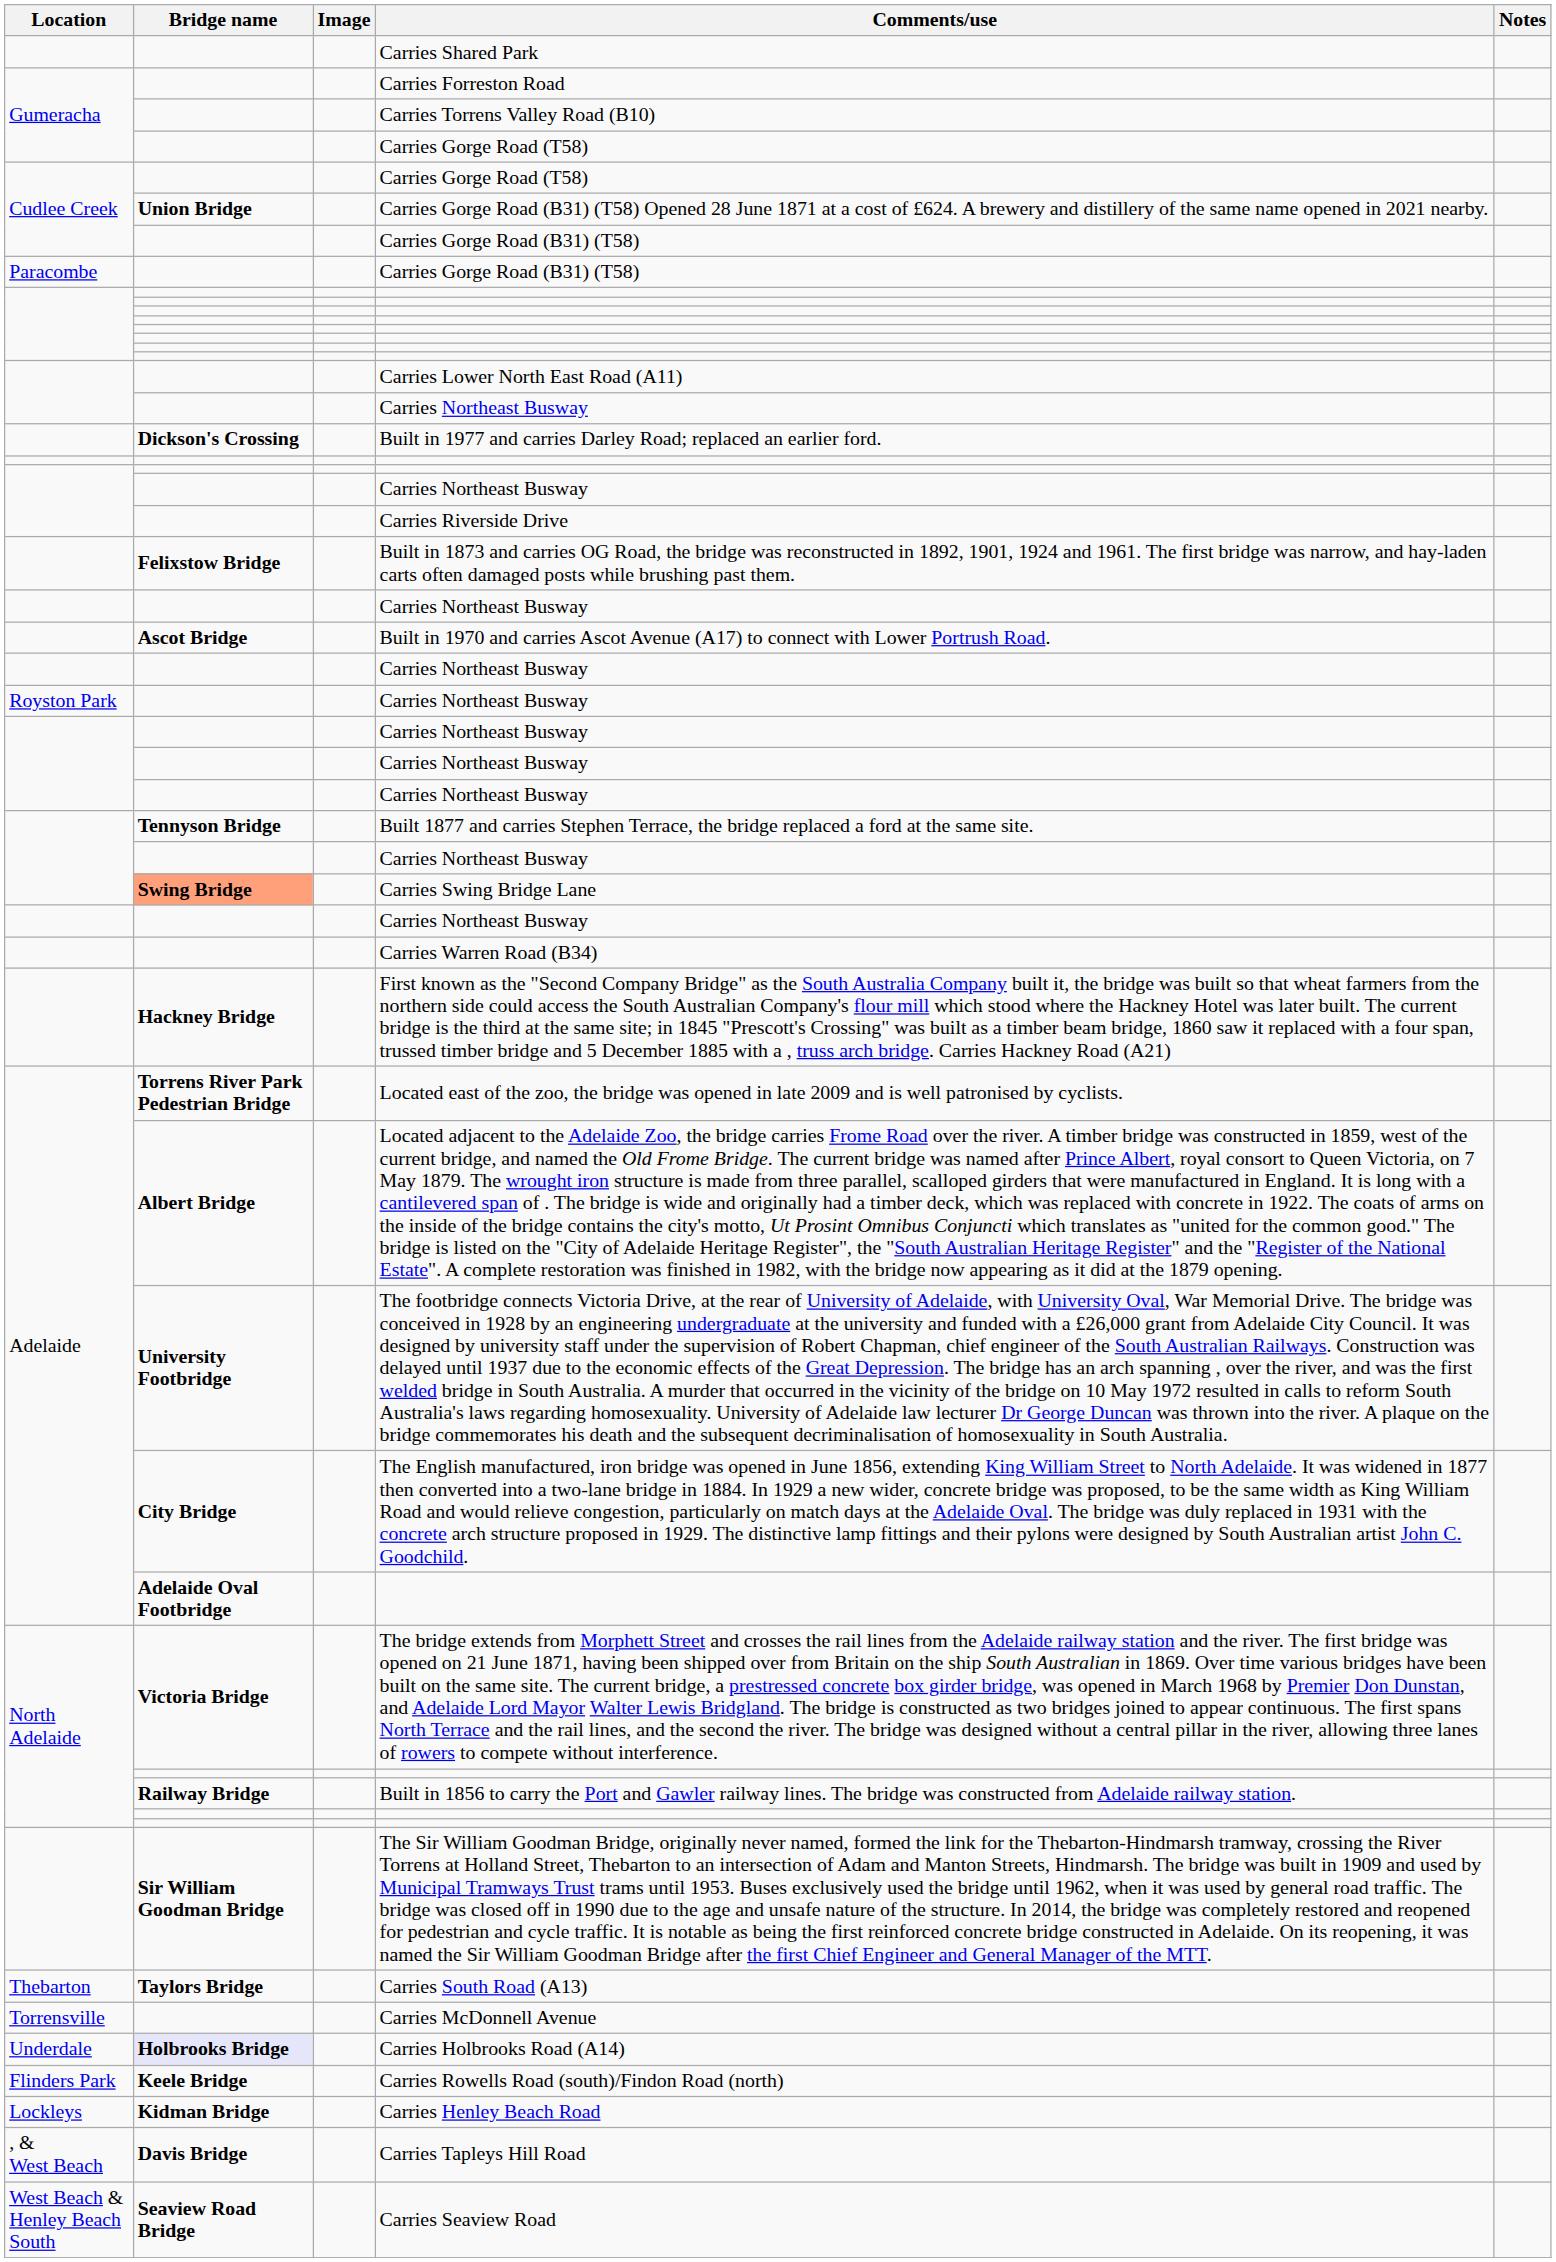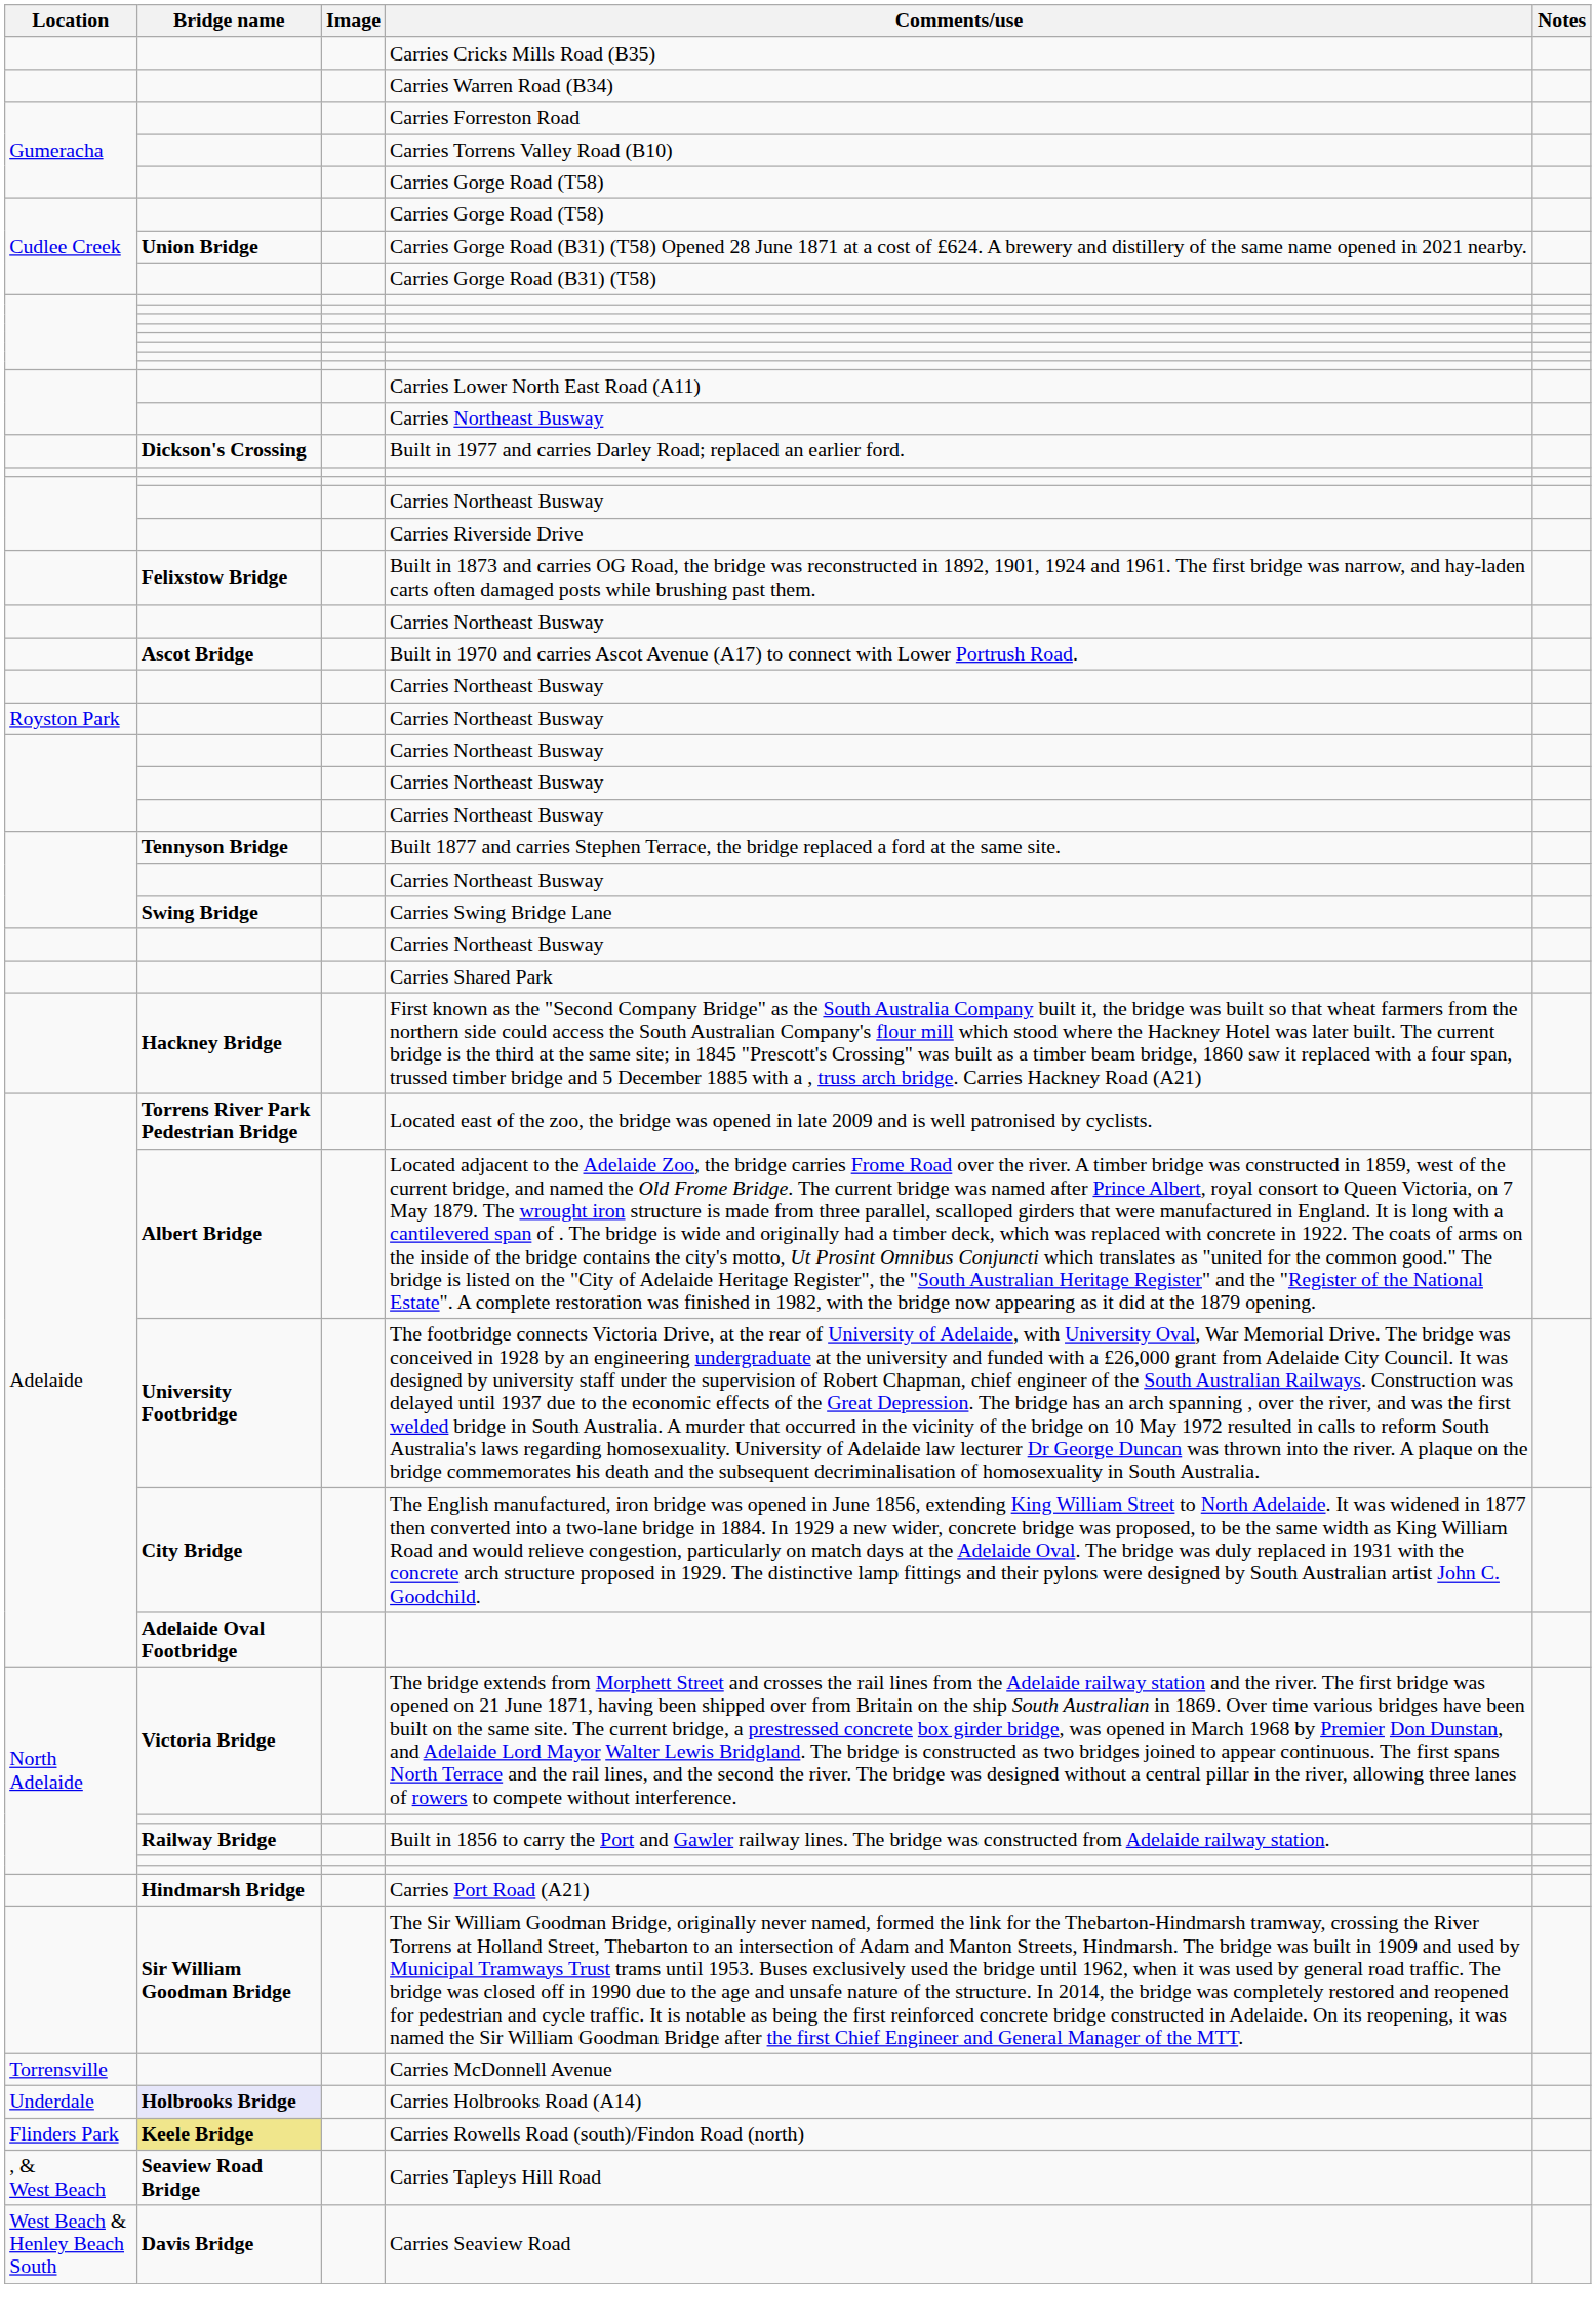 <table class="wikitable">
 <tr>
 <th width="100pt">Location</th>
 <th width="150pt">Bridge name</th>
 <th>Image</th>
 <th width="1050pt">Comments/use</th>
 <th>Notes</th>
 </tr>
 <tr>
 <td></td>
 <td></td>
 <td></td>
-<td>Carries Shared Park</td>
+<td>Carries Cricks Mills Road (B35) </td>
+<td></td>
+</tr>
+<tr>
+<td></td>
+<td></td>
+<td></td>
+<td>Carries Warren Road (B34) </td>
 <td></td>
 </tr>
 <tr>
 <td rowspan=3><a href='#'>Gumeracha</a></td>
 <td></td>
 <td></td>
 <td>Carries Forreston Road</td>
 <td></td>
 </tr>
 <tr>
 <td></td>
 <td></td>
 <td>Carries Torrens Valley Road (B10) </td>
 <td></td>
 </tr>
 <tr>
 <td></td>
 <td></td>
 <td>Carries Gorge Road (T58) </td>
 <td></td>
 </tr>
 <tr>
 <td rowspan=3><a href='#'>Cudlee Creek</a></td>
 <td></td>
 <td></td>
 <td>Carries Gorge Road (T58) </td>
 <td></td>
 </tr>
 <tr>
 <td><strong>Union Bridge</strong></td>
 <td></td>
 <td>Carries Gorge Road (B31) (T58)   Opened 28 June 1871 at a cost of £624. A brewery and distillery of the same name opened in 2021 nearby.</td>
 <td></td>
 </tr>
 <tr>
-<td></td>
-<td></td>
-<td>Carries Gorge Road (B31) (T58) </td>
-<td></td>
-</tr>
-<tr>
-<td><a href='#'>Paracombe</a></td>
 <td></td>
 <td></td>
 <td>Carries Gorge Road (B31) (T58) </td>
 <td></td>
 </tr>
 <tr>
 <td rowspan=8></td>
 <td></td>
 <td></td>
 <td></td>
 <td></td>
 </tr>
 <tr>
 <td></td>
 <td></td>
 <td></td>
 <td></td>
 </tr>
 <tr>
 <td></td>
 <td></td>
 <td></td>
 <td></td>
 </tr>
 <tr>
 <td></td>
 <td></td>
 <td></td>
 <td></td>
 </tr>
 <tr>
 <td></td>
 <td></td>
 <td></td>
 <td></td>
 </tr>
 <tr>
 <td></td>
 <td></td>
 <td></td>
 <td></td>
 </tr>
 <tr>
 <td></td>
 <td></td>
 <td></td>
 <td></td>
 </tr>
 <tr>
 <td></td>
 <td></td>
 <td></td>
 <td></td>
 </tr>
 <tr>
 <td rowspan=2></td>
 <td></td>
 <td></td>
 <td>Carries Lower North East Road (A11) </td>
 <td></td>
 </tr>
 <tr>
 <td></td>
 <td></td>
 <td>Carries <a href='#'>Northeast Busway</a></td>
 <td></td>
 </tr>
 <tr>
 <td></td>
 <td><strong>Dickson's Crossing</strong></td>
 <td></td>
 <td>Built in 1977 and carries Darley Road; replaced an earlier ford.</td>
 <td></td>
 </tr>
 <tr>
 <td></td>
 <td></td>
 <td></td>
 <td></td>
 <td></td>
 </tr>
 <tr>
 <td rowspan=3></td>
 <td></td>
 <td></td>
 <td></td>
 <td></td>
 </tr>
 <tr>
 <td></td>
 <td></td>
 <td>Carries Northeast Busway</td>
 <td></td>
 </tr>
 <tr>
 <td></td>
 <td></td>
 <td>Carries Riverside Drive</td>
 <td></td>
 </tr>
 <tr>
 <td></td>
 <td><strong>Felixstow Bridge</strong></td>
 <td></td>
 <td>Built in 1873 and carries OG Road, the bridge was reconstructed in 1892, 1901, 1924 and 1961. The first bridge was narrow, and hay-laden carts often damaged posts while brushing past them.</td>
 <td></td>
 </tr>
 <tr>
 <td></td>
 <td></td>
 <td></td>
 <td>Carries Northeast Busway</td>
 <td></td>
 </tr>
 <tr>
 <td></td>
 <td><strong>Ascot Bridge</strong></td>
 <td></td>
 <td>Built in 1970 and carries Ascot Avenue (A17)  to connect with Lower <a href='#'>Portrush Road</a>.</td>
 <td></td>
 </tr>
 <tr>
 <td></td>
 <td></td>
 <td></td>
 <td>Carries Northeast Busway</td>
 <td></td>
 </tr>
 <tr>
 <td><a href='#'>Royston Park</a></td>
 <td></td>
 <td></td>
 <td>Carries Northeast Busway</td>
 <td></td>
 </tr>
 <tr>
 <td rowspan=3></td>
 <td></td>
 <td></td>
 <td>Carries Northeast Busway</td>
 <td></td>
 </tr>
 <tr>
 <td></td>
 <td></td>
 <td>Carries Northeast Busway</td>
 <td></td>
 </tr>
 <tr>
 <td></td>
 <td></td>
 <td>Carries Northeast Busway</td>
 <td></td>
 </tr>
 <tr>
 <td rowspan=3></td>
 <td><strong>Tennyson Bridge</strong></td>
 <td></td>
 <td>Built 1877 and carries Stephen Terrace, the bridge replaced a ford at the same site.</td>
 <td></td>
 </tr>
 <tr>
 <td></td>
 <td></td>
 <td>Carries Northeast Busway</td>
 <td></td>
 </tr>
 <tr>
-<td style="background: lightsalmon;"><strong>Swing Bridge</strong></td>
+<td><strong>Swing Bridge</strong></td>
 <td></td>
 <td>Carries Swing Bridge Lane</td>
 <td></td>
 </tr>
 <tr>
 <td></td>
 <td></td>
 <td></td>
 <td>Carries Northeast Busway</td>
 <td></td>
 </tr>
 <tr>
 <td></td>
 <td></td>
 <td></td>
-<td>Carries Warren Road (B34) </td>
+<td>Carries Shared Park</td>
 <td></td>
 </tr>
 <tr>
 <td></td>
 <td><strong>Hackney Bridge</strong></td>
 <td></td>
 <td>First known as the "Second Company Bridge" as the <a href='#'>South Australia Company</a> built it, the bridge was built so that wheat farmers from the northern side could access the South Australian Company's <a href='#'>flour mill</a> which stood where the Hackney Hotel was later built. The current bridge is the third at the same site; in 1845 "Prescott's Crossing" was built as a timber beam bridge, 1860 saw it replaced with a four span, trussed timber bridge and 5 December 1885 with a ,  <a href='#'>truss arch bridge</a>. Carries Hackney Road (A21) </td>
 <td></td>
 </tr>
 <tr>
 <td rowspan=5>Adelaide</td>
 <td><strong>Torrens River Park Pedestrian Bridge</strong></td>
 <td></td>
 <td>Located east of the zoo, the bridge was opened in late 2009 and is well patronised by cyclists.</td>
 <td></td>
 </tr>
 <tr>
 <td><strong>Albert Bridge</strong></td>
 <td></td>
 <td>Located adjacent to the <a href='#'>Adelaide Zoo</a>, the bridge carries <a href='#'>Frome Road</a> over the river. A timber bridge was constructed in 1859, west of the current bridge, and named the <em>Old Frome Bridge</em>. The current bridge was named after <a href='#'>Prince Albert</a>, royal consort to Queen Victoria, on 7 May 1879. The <a href='#'>wrought iron</a> structure is made from three parallel, scalloped girders that were manufactured in England. It is  long with a <a href='#'>cantilevered span</a> of . The bridge is  wide and originally had a timber deck, which was replaced with concrete in 1922. The coats of arms on the inside of the bridge contains the city's motto, <em>Ut Prosint Omnibus Conjuncti</em> which translates as "united for the common good." The bridge is listed on the "City of Adelaide Heritage Register", the "<a href='#'>South Australian Heritage Register</a>" and the "<a href='#'>Register of the National Estate</a>". A complete restoration was finished in 1982, with the bridge now appearing as it did at the 1879 opening.</td>
 <td></td>
 </tr>
 <tr>
 <td><strong>University Footbridge</strong></td>
 <td></td>
 <td>The footbridge connects Victoria Drive, at the rear of <a href='#'>University of Adelaide</a>, with <a href='#'>University Oval</a>, War Memorial Drive. The bridge was conceived in 1928 by an engineering <a href='#'>undergraduate</a> at the university and funded with a £26,000 grant from Adelaide City Council. It was designed by university staff under the supervision of Robert Chapman, chief engineer of the <a href='#'>South Australian Railways</a>. Construction was delayed until 1937 due to the economic effects of the <a href='#'>Great Depression</a>. The bridge has an arch spanning ,  over the river, and was the first <a href='#'>welded</a> bridge in South Australia. A murder that occurred in the vicinity of the bridge on 10 May 1972 resulted in calls to reform South Australia's laws regarding homosexuality. University of Adelaide law lecturer <a href='#'>Dr George Duncan</a> was thrown into the river. A plaque on the bridge commemorates his death and the subsequent decriminalisation of homosexuality in South Australia.</td>
 <td></td>
 </tr>
 <tr>
 <td><strong>City Bridge</strong></td>
 <td></td>
 <td>The English manufactured, iron bridge was opened in June 1856, extending <a href='#'>King William Street</a> to <a href='#'>North Adelaide</a>. It was widened in 1877 then converted into a two-lane bridge in 1884. In 1929 a new wider, concrete bridge was proposed, to be the same width as King William Road and would relieve congestion, particularly on match days at the <a href='#'>Adelaide Oval</a>. The bridge was duly replaced in 1931 with the <a href='#'>concrete</a> arch structure proposed in 1929. The distinctive lamp fittings and their pylons were designed by South Australian artist <a href='#'>John C. Goodchild</a>.</td>
 <td></td>
 </tr>
 <tr>
 <td><strong>Adelaide Oval Footbridge</strong></td>
 <td></td>
 <td></td>
 <td></td>
 </tr>
 <tr>
 <td rowspan=5><a href='#'>North Adelaide</a></td>
 <td><strong>Victoria Bridge</strong></td>
 <td></td>
 <td>The bridge extends from <a href='#'>Morphett Street</a> and crosses the rail lines from the <a href='#'>Adelaide railway station</a> and the river. The first bridge was opened on 21 June 1871, having been shipped over from Britain on the ship <em>South Australian</em> in 1869. Over time various bridges have been built on the same site. The current bridge, a <a href='#'>prestressed concrete</a> <a href='#'>box girder bridge</a>, was opened in March 1968 by <a href='#'>Premier</a> <a href='#'>Don Dunstan</a>, and <a href='#'>Adelaide Lord Mayor</a> <a href='#'>Walter Lewis Bridgland</a>. The bridge is constructed as two bridges joined to appear continuous. The first spans <a href='#'>North Terrace</a> and the rail lines, and the second the river. The bridge was designed without a central pillar in the river, allowing three lanes of <a href='#'>rowers</a> to compete without interference.</td>
 <td></td>
 </tr>
 <tr>
 <td></td>
 <td></td>
 <td></td>
 <td></td>
 </tr>
 <tr>
 <td><strong>Railway Bridge</strong></td>
 <td></td>
 <td>Built in 1856 to carry the <a href='#'>Port</a> and <a href='#'>Gawler</a> railway lines. The bridge was constructed  from <a href='#'>Adelaide railway station</a>.</td>
 <td></td>
 </tr>
 <tr>
 <td></td>
 <td></td>
 <td></td>
 <td></td>
 </tr>
 <tr>
 <td></td>
 <td></td>
 <td></td>
 <td></td>
 </tr>
 <tr>
 <td></td>
+<td><strong>Hindmarsh Bridge</strong></td>
+<td></td>
+<td>Carries <a href='#'>Port Road</a> (A21) </td>
+<td></td>
+</tr>
+<tr>
+<td></td>
 <td><strong>Sir William Goodman Bridge</strong></td>
 <td></td>
 <td>The Sir William Goodman Bridge, originally never named, formed the link for the Thebarton-Hindmarsh tramway, crossing the River Torrens at Holland Street, Thebarton to an intersection of Adam and Manton Streets, Hindmarsh. The bridge was built in 1909 and used by <a href='#'>Municipal Tramways Trust</a> trams until 1953. Buses exclusively used the bridge until 1962, when it was used by general road traffic. The bridge was closed off in 1990 due to the age and unsafe nature of the structure. In 2014, the bridge was completely restored and reopened for pedestrian and cycle traffic. It is notable as being the first reinforced concrete bridge constructed in Adelaide. On its reopening, it was named the Sir William Goodman Bridge after <a href='#'>the first Chief Engineer and General Manager of the MTT</a>.</td>
-<td></td>
-</tr>
-<tr>
-<td><a href='#'>Thebarton</a></td>
-<td><strong>Taylors Bridge</strong></td>
-<td></td>
-<td>Carries <a href='#'>South Road</a> (A13) </td>
 <td></td>
 </tr>
 <tr>
 <td><a href='#'>Torrensville</a></td>
 <td></td>
 <td></td>
 <td>Carries McDonnell Avenue</td>
 <td></td>
 </tr>
 <tr>
 <td><a href='#'>Underdale</a></td>
 <td style="background: lavender;"><strong>Holbrooks Bridge</strong></td>
 <td></td>
 <td>Carries Holbrooks Road (A14) </td>
 <td></td>
 </tr>
 <tr>
 <td><a href='#'>Flinders Park</a></td>
-<td><strong>Keele Bridge</strong></td>
+<td style="background: khaki;"><strong>Keele Bridge</strong></td>
 <td></td>
 <td>Carries Rowells Road (south)/Findon Road (north)</td>
 <td></td>
 </tr>
 <tr>
-<td><a href='#'>Lockleys</a></td>
-<td><strong>Kidman Bridge</strong></td>
-<td></td>
-<td>Carries <a href='#'>Henley Beach Road</a></td>
-<td></td>
-</tr>
-<tr>
 <td>, & <br> <a href='#'>West Beach</a></td>
-<td><strong>Davis Bridge</strong></td>
+<td><strong>Seaview Road Bridge</strong></td>
 <td></td>
 <td>Carries Tapleys Hill Road</td>
 <td></td>
 </tr>
 <tr>
 <td><a href='#'>West Beach</a> & <br> <a href='#'>Henley Beach South</a></td>
-<td><strong>Seaview Road Bridge</strong></td>
+<td><strong>Davis Bridge</strong></td>
 <td></td>
 <td>Carries Seaview Road</td>
 <td></td>
 </tr>
 </table>
